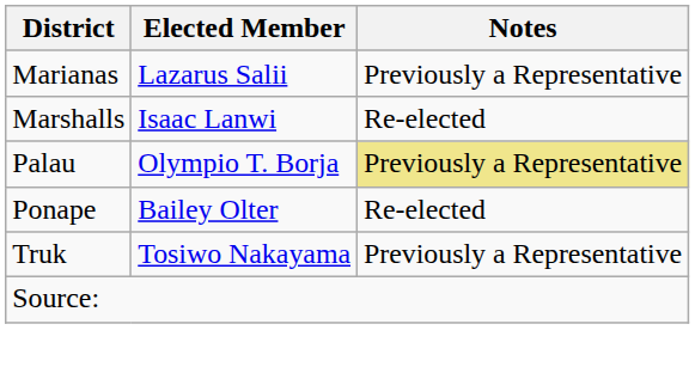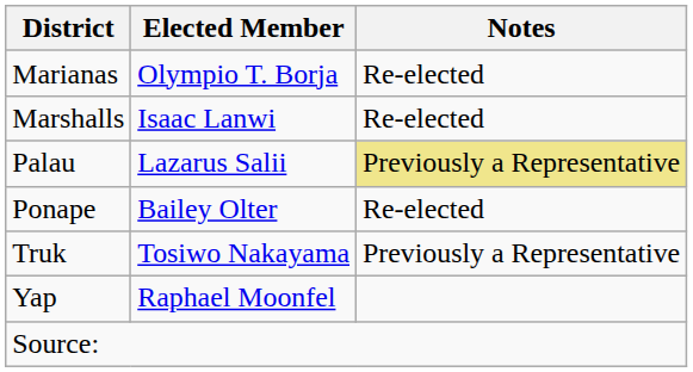 <table class=wikitable>
 <tr>
 <th>District</th>
 <th>Elected Member</th>
 <th>Notes</th>
 </tr>
 <tr>
 <td>Marianas</td>
-<td><a href='#'>Lazarus Salii</a></td>
-<td>Previously a Representative</td>
+<td><a href='#'>Olympio T. Borja</a></td>
+<td>Re-elected</td>
 </tr>
 <tr>
 <td>Marshalls</td>
 <td><a href='#'>Isaac Lanwi</a></td>
 <td>Re-elected</td>
 </tr>
 <tr>
 <td>Palau</td>
-<td><a href='#'>Olympio T. Borja</a></td>
+<td><a href='#'>Lazarus Salii</a></td>
 <td style="background: khaki;">Previously a Representative</td>
 </tr>
 <tr>
 <td>Ponape</td>
 <td><a href='#'>Bailey Olter</a></td>
 <td>Re-elected</td>
 </tr>
 <tr>
 <td>Truk</td>
 <td><a href='#'>Tosiwo Nakayama</a></td>
 <td>Previously a Representative</td>
 </tr>
 <tr>
+<td>Yap</td>
+<td><a href='#'>Raphael Moonfel</a></td>
+<td></td>
+</tr>
+<tr>
 <td colspan=3>Source: </td>
 </tr>
 </table>
